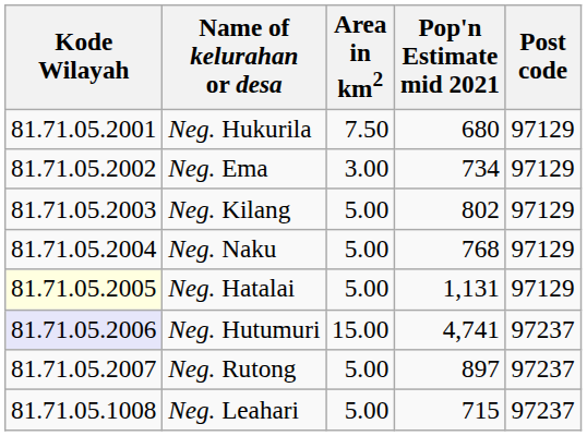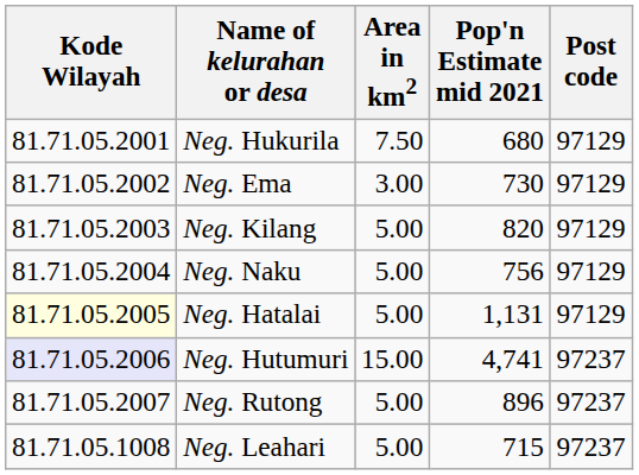 <table class="sortable wikitable">
 <tr>
 <th>Kode <br>Wilayah</th>
 <th>Name of<br><em>kelurahan</em><br>or <em>desa</em></th>
 <th>Area <br>in<br>km<sup>2</sup></th>
 <th>Pop'n<br>Estimate<br>mid 2021</th>
 <th>Post<br>code</th>
 </tr>
 <tr>
 <td>81.71.05.2001</td>
 <td><em>Neg.</em> Hukurila</td>
 <td align="right">7.50</td>
 <td align="right">680</td>
 <td>97129</td>
 </tr>
 <tr>
 <td>81.71.05.2002</td>
 <td><em>Neg.</em> Ema</td>
 <td align="right">3.00</td>
-<td align="right">734</td>
+<td align="right">730</td>
 <td>97129</td>
 </tr>
 <tr>
 <td>81.71.05.2003</td>
 <td><em>Neg.</em> Kilang</td>
 <td align="right">5.00</td>
-<td align="right">802</td>
+<td align="right">820</td>
 <td>97129</td>
 </tr>
 <tr>
 <td>81.71.05.2004</td>
 <td><em>Neg.</em> Naku</td>
 <td align="right">5.00</td>
-<td align="right">768</td>
+<td align="right">756</td>
 <td>97129</td>
 </tr>
 <tr>
 <td style="background: lightyellow;">81.71.05.2005</td>
 <td><em>Neg.</em> Hatalai</td>
 <td align="right">5.00</td>
 <td align="right">1,131</td>
 <td>97129</td>
 </tr>
 <tr>
 <td style="background: lavender;">81.71.05.2006</td>
 <td><em>Neg.</em> Hutumuri</td>
 <td align="right">15.00</td>
 <td align="right">4,741</td>
 <td>97237</td>
 </tr>
 <tr>
 <td>81.71.05.2007</td>
 <td><em>Neg.</em> Rutong</td>
 <td align="right">5.00</td>
-<td align="right">897</td>
+<td align="right">896</td>
 <td>97237</td>
 </tr>
 <tr>
 <td>81.71.05.1008</td>
 <td><em>Neg.</em> Leahari</td>
 <td align="right">5.00</td>
 <td align="right">715</td>
 <td>97237</td>
 </tr>
 </table>
